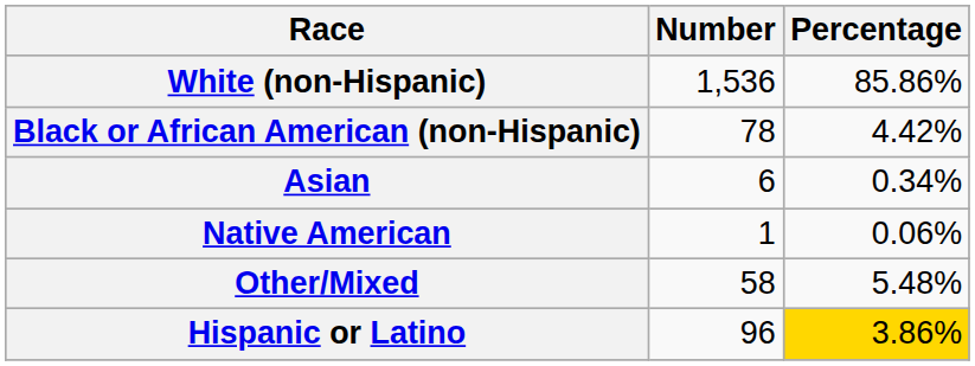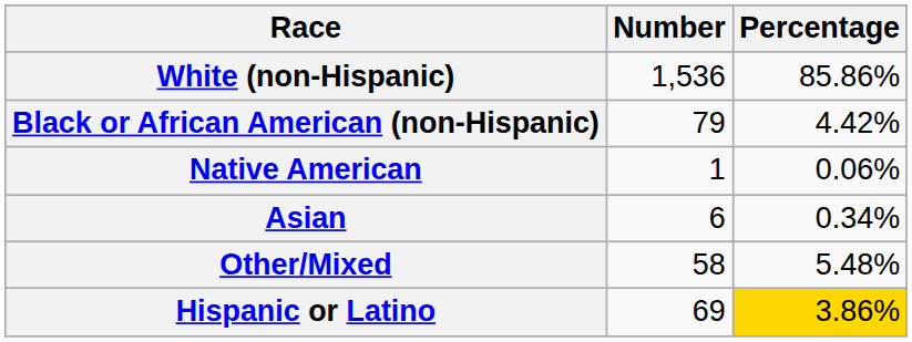 <table class="wikitable" style="text-align:right">
 <tr>
 <th scope="col">Race</th>
 <th scope="col">Number</th>
 <th scope="col">Percentage</th>
 </tr>
 <tr>
 <th scope="row"><a href='#'>White</a> (non-Hispanic)</th>
 <td>1,536</td>
 <td>85.86%</td>
 </tr>
 <tr>
 <th scope="row"><a href='#'>Black or African American</a> (non-Hispanic)</th>
-<td>78</td>
+<td>79</td>
 <td>4.42%</td>
+</tr>
+<tr>
+<th scope="row"><a href='#'>Native American</a></th>
+<td>1</td>
+<td>0.06%</td>
 </tr>
 <tr>
 <th scope="row"><a href='#'>Asian</a></th>
 <td>6</td>
 <td>0.34%</td>
-</tr>
-<tr>
-<th scope="row"><a href='#'>Native American</a></th>
-<td>1</td>
-<td>0.06%</td>
 </tr>
 <tr>
 <th scope="row"><a href='#'>Other/Mixed</a></th>
 <td>58</td>
 <td>5.48%</td>
 </tr>
 <tr>
 <th scope="row"><a href='#'>Hispanic</a> or <a href='#'>Latino</a></th>
-<td>96</td>
+<td>69</td>
 <td style="background: gold;">3.86%</td>
 </tr>
 </table>
